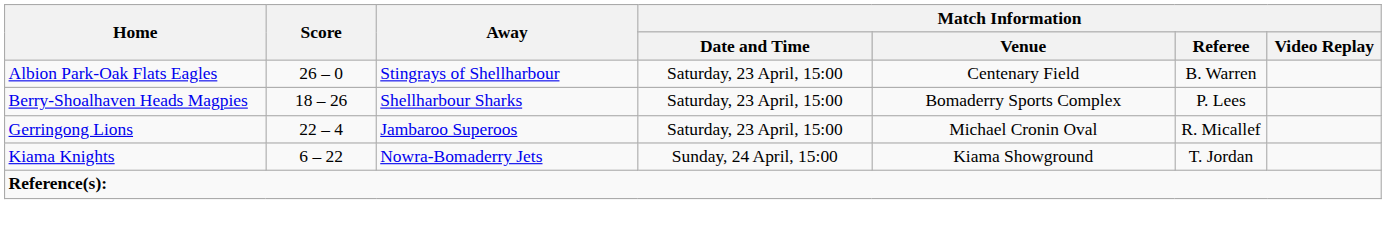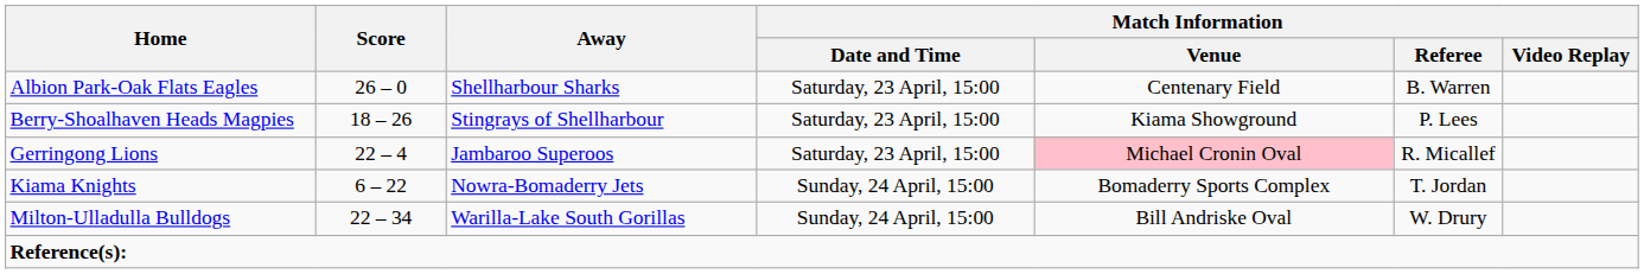 <table class="wikitable" width="100% text-align:center;">
 <tr>
 <th rowspan="2" width="19%">Home</th>
 <th rowspan="2" width="8%">Score</th>
 <th rowspan="2" width="19%">Away</th>
 <th colspan="4">Match Information</th>
 </tr>
 <tr bgcolor="#CCCCCC">
 <th width="17%">Date and Time</th>
 <th width="22%">Venue</th>
 <th>Referee</th>
 <th>Video Replay</th>
 </tr>
 <tr>
 <td> <a href='#'>Albion Park-Oak Flats Eagles</a></td>
 <td style="text-align:center;">26 – 0</td>
-<td> <a href='#'>Stingrays of Shellharbour</a></td>
+<td> <a href='#'>Shellharbour Sharks</a></td>
 <td style="text-align:center;">Saturday, 23 April, 15:00</td>
 <td style="text-align:center;">Centenary Field</td>
 <td style="text-align:center;">B. Warren</td>
 <td style="text-align:center;"></td>
 </tr>
 <tr>
 <td> <a href='#'>Berry-Shoalhaven Heads Magpies</a></td>
 <td style="text-align:center;">18 – 26</td>
-<td> <a href='#'>Shellharbour Sharks</a></td>
+<td> <a href='#'>Stingrays of Shellharbour</a></td>
 <td style="text-align:center;">Saturday, 23 April, 15:00</td>
-<td style="text-align:center;">Bomaderry Sports Complex</td>
+<td style="text-align:center;">Kiama Showground</td>
 <td style="text-align:center;">P. Lees</td>
 <td style="text-align:center;"></td>
 </tr>
 <tr>
 <td> <a href='#'>Gerringong Lions</a></td>
 <td style="text-align:center;">22 – 4</td>
 <td> <a href='#'>Jambaroo Superoos</a></td>
 <td style="text-align:center;">Saturday, 23 April, 15:00</td>
-<td style="text-align:center;">Michael Cronin Oval</td>
+<td style="background: pink; text-align:center;">Michael Cronin Oval</td>
 <td style="text-align:center;">R. Micallef</td>
 <td style="text-align:center;"></td>
 </tr>
 <tr>
 <td> <a href='#'>Kiama Knights</a></td>
 <td style="text-align:center;">6 – 22</td>
 <td> <a href='#'>Nowra-Bomaderry Jets</a></td>
 <td style="text-align:center;">Sunday, 24 April, 15:00</td>
-<td style="text-align:center;">Kiama Showground</td>
+<td style="text-align:center;">Bomaderry Sports Complex</td>
 <td style="text-align:center;">T. Jordan</td>
+<td style="text-align:center;"></td>
+</tr>
+<tr>
+<td> <a href='#'>Milton-Ulladulla Bulldogs</a></td>
+<td style="text-align:center;">22 – 34</td>
+<td> <a href='#'>Warilla-Lake South Gorillas</a></td>
+<td style="text-align:center;">Sunday, 24 April, 15:00</td>
+<td style="text-align:center;">Bill Andriske Oval</td>
+<td style="text-align:center;">W. Drury</td>
 <td style="text-align:center;"></td>
 </tr>
 <tr>
 <td colspan="7"><strong>Reference(s):</strong></td>
 </tr>
 </table>
